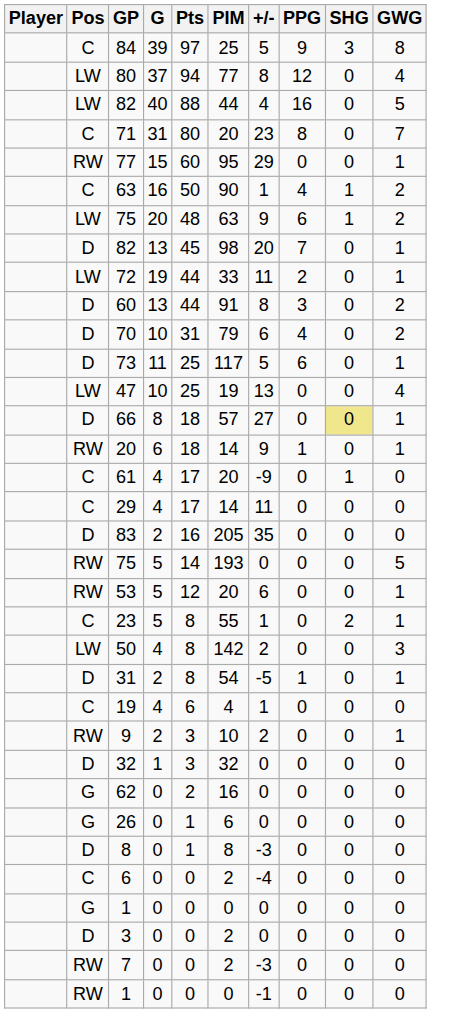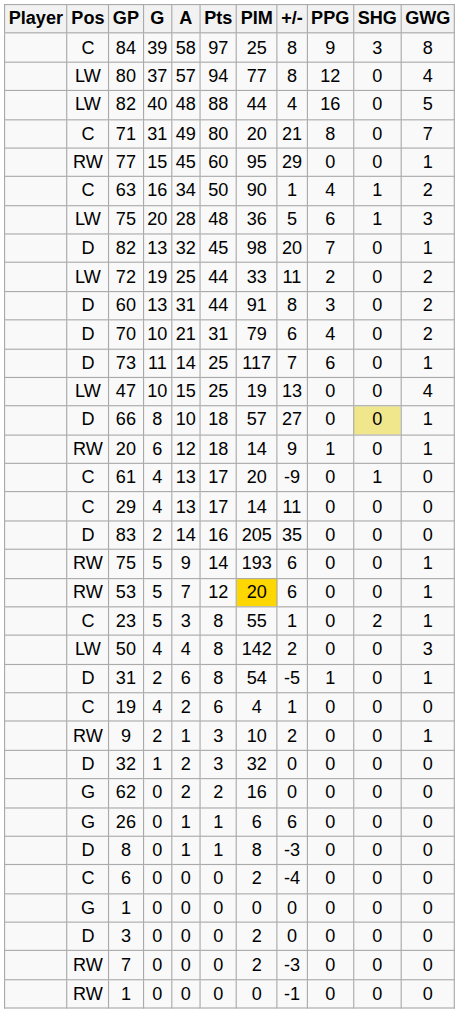 <table class="wikitable sortable" width="60%">
 <tr>
 <th width="10%">Player</th>
 <th width="3%" title="Position">Pos</th>
 <th width="5%" title="Games played">GP</th>
 <th width="5%" title="Goals">G</th>
+<th width="5%" title="Assists">A</th>
 <th width="5%" title="Points">Pts</th>
 <th width="5%" title="Penalties in minutes">PIM</th>
 <th width="5%" title="Plus/Minus">+/-</th>
 <th width="5%" title="Power play goals">PPG</th>
 <th width="5%" title="Short-handed goals">SHG</th>
 <th width="5%" title="Game-winning goals">GWG</th>
 </tr>
 <tr align="center">
 <td align="right"></td>
 <td>C</td>
 <td>84</td>
 <td>39</td>
+<td>58</td>
 <td>97</td>
 <td>25</td>
-<td>5</td>
+<td>8</td>
 <td>9</td>
 <td>3</td>
 <td>8</td>
 </tr>
 <tr align="center">
 <td align="right"></td>
 <td>LW</td>
 <td>80</td>
 <td>37</td>
+<td>57</td>
 <td>94</td>
 <td>77</td>
 <td>8</td>
 <td>12</td>
 <td>0</td>
 <td>4</td>
 </tr>
 <tr align="center">
 <td align="right"></td>
 <td>LW</td>
 <td>82</td>
 <td>40</td>
+<td>48</td>
 <td>88</td>
 <td>44</td>
 <td>4</td>
 <td>16</td>
 <td>0</td>
 <td>5</td>
 </tr>
 <tr align="center">
 <td align="right"></td>
 <td>C</td>
 <td>71</td>
 <td>31</td>
+<td>49</td>
 <td>80</td>
 <td>20</td>
-<td>23</td>
+<td>21</td>
 <td>8</td>
 <td>0</td>
 <td>7</td>
 </tr>
 <tr align="center">
 <td align="right"></td>
 <td>RW</td>
 <td>77</td>
 <td>15</td>
+<td>45</td>
 <td>60</td>
 <td>95</td>
 <td>29</td>
 <td>0</td>
 <td>0</td>
 <td>1</td>
 </tr>
 <tr align="center">
 <td align="right"></td>
 <td>C</td>
 <td>63</td>
 <td>16</td>
+<td>34</td>
 <td>50</td>
 <td>90</td>
 <td>1</td>
 <td>4</td>
 <td>1</td>
 <td>2</td>
 </tr>
 <tr align="center">
 <td align="right"></td>
 <td>LW</td>
 <td>75</td>
 <td>20</td>
+<td>28</td>
 <td>48</td>
-<td>63</td>
-<td>9</td>
+<td>36</td>
+<td>5</td>
 <td>6</td>
 <td>1</td>
-<td>2</td>
+<td>3</td>
 </tr>
 <tr align="center">
 <td align="right"></td>
 <td>D</td>
 <td>82</td>
 <td>13</td>
+<td>32</td>
 <td>45</td>
 <td>98</td>
 <td>20</td>
 <td>7</td>
 <td>0</td>
 <td>1</td>
 </tr>
 <tr align="center">
 <td align="right"></td>
 <td>LW</td>
 <td>72</td>
 <td>19</td>
+<td>25</td>
 <td>44</td>
 <td>33</td>
 <td>11</td>
 <td>2</td>
 <td>0</td>
-<td>1</td>
+<td>2</td>
 </tr>
 <tr align="center">
 <td align="right"></td>
 <td>D</td>
 <td>60</td>
 <td>13</td>
+<td>31</td>
 <td>44</td>
 <td>91</td>
 <td>8</td>
 <td>3</td>
 <td>0</td>
 <td>2</td>
 </tr>
 <tr align="center">
 <td align="right"></td>
 <td>D</td>
 <td>70</td>
 <td>10</td>
+<td>21</td>
 <td>31</td>
 <td>79</td>
 <td>6</td>
 <td>4</td>
 <td>0</td>
 <td>2</td>
 </tr>
 <tr align="center">
 <td align="right"></td>
 <td>D</td>
 <td>73</td>
 <td>11</td>
+<td>14</td>
 <td>25</td>
 <td>117</td>
-<td>5</td>
+<td>7</td>
 <td>6</td>
 <td>0</td>
 <td>1</td>
 </tr>
 <tr align="center">
 <td align="right"></td>
 <td>LW</td>
 <td>47</td>
 <td>10</td>
+<td>15</td>
 <td>25</td>
 <td>19</td>
 <td>13</td>
 <td>0</td>
 <td>0</td>
 <td>4</td>
 </tr>
 <tr align="center">
 <td align="right"></td>
 <td>D</td>
 <td>66</td>
 <td>8</td>
+<td>10</td>
 <td>18</td>
 <td>57</td>
 <td>27</td>
 <td>0</td>
 <td style="background: khaki;">0</td>
 <td>1</td>
 </tr>
 <tr align="center">
 <td align="right"></td>
 <td>RW</td>
 <td>20</td>
 <td>6</td>
+<td>12</td>
 <td>18</td>
 <td>14</td>
 <td>9</td>
 <td>1</td>
 <td>0</td>
 <td>1</td>
 </tr>
 <tr align="center">
 <td align="right"></td>
 <td>C</td>
 <td>61</td>
 <td>4</td>
+<td>13</td>
 <td>17</td>
 <td>20</td>
 <td>-9</td>
 <td>0</td>
 <td>1</td>
 <td>0</td>
 </tr>
 <tr align="center">
 <td align="right"></td>
 <td>C</td>
 <td>29</td>
 <td>4</td>
+<td>13</td>
 <td>17</td>
 <td>14</td>
 <td>11</td>
 <td>0</td>
 <td>0</td>
 <td>0</td>
 </tr>
 <tr align="center">
 <td align="right"></td>
 <td>D</td>
 <td>83</td>
 <td>2</td>
+<td>14</td>
 <td>16</td>
 <td>205</td>
 <td>35</td>
 <td>0</td>
 <td>0</td>
 <td>0</td>
 </tr>
 <tr align="center">
 <td align="right"></td>
 <td>RW</td>
 <td>75</td>
 <td>5</td>
+<td>9</td>
 <td>14</td>
 <td>193</td>
+<td>6</td>
 <td>0</td>
 <td>0</td>
-<td>0</td>
-<td>5</td>
+<td>1</td>
 </tr>
 <tr align="center">
 <td align="right"></td>
 <td>RW</td>
 <td>53</td>
 <td>5</td>
+<td>7</td>
 <td>12</td>
-<td>20</td>
+<td style="background: gold;">20</td>
 <td>6</td>
 <td>0</td>
 <td>0</td>
 <td>1</td>
 </tr>
 <tr align="center">
 <td align="right"></td>
 <td>C</td>
 <td>23</td>
 <td>5</td>
+<td>3</td>
 <td>8</td>
 <td>55</td>
 <td>1</td>
 <td>0</td>
 <td>2</td>
 <td>1</td>
 </tr>
 <tr align="center">
 <td align="right"></td>
 <td>LW</td>
 <td>50</td>
+<td>4</td>
 <td>4</td>
 <td>8</td>
 <td>142</td>
 <td>2</td>
 <td>0</td>
 <td>0</td>
 <td>3</td>
 </tr>
 <tr align="center">
 <td align="right"></td>
 <td>D</td>
 <td>31</td>
 <td>2</td>
+<td>6</td>
 <td>8</td>
 <td>54</td>
 <td>-5</td>
 <td>1</td>
 <td>0</td>
 <td>1</td>
 </tr>
 <tr align="center">
 <td align="right"></td>
 <td>C</td>
 <td>19</td>
 <td>4</td>
+<td>2</td>
 <td>6</td>
 <td>4</td>
 <td>1</td>
 <td>0</td>
 <td>0</td>
 <td>0</td>
 </tr>
 <tr align="center">
 <td align="right"></td>
 <td>RW</td>
 <td>9</td>
 <td>2</td>
+<td>1</td>
 <td>3</td>
 <td>10</td>
 <td>2</td>
 <td>0</td>
 <td>0</td>
 <td>1</td>
 </tr>
 <tr align="center">
 <td align="right"></td>
 <td>D</td>
 <td>32</td>
 <td>1</td>
+<td>2</td>
 <td>3</td>
 <td>32</td>
 <td>0</td>
 <td>0</td>
 <td>0</td>
 <td>0</td>
 </tr>
 <tr align="center">
 <td align="right"></td>
 <td>G</td>
 <td>62</td>
 <td>0</td>
 <td>2</td>
+<td>2</td>
 <td>16</td>
 <td>0</td>
 <td>0</td>
 <td>0</td>
 <td>0</td>
 </tr>
 <tr align="center">
 <td align="right"></td>
 <td>G</td>
 <td>26</td>
 <td>0</td>
 <td>1</td>
+<td>1</td>
 <td>6</td>
-<td>0</td>
+<td>6</td>
 <td>0</td>
 <td>0</td>
 <td>0</td>
 </tr>
 <tr align="center">
 <td align="right"></td>
 <td>D</td>
 <td>8</td>
 <td>0</td>
+<td>1</td>
 <td>1</td>
 <td>8</td>
 <td>-3</td>
 <td>0</td>
 <td>0</td>
 <td>0</td>
 </tr>
 <tr align="center">
 <td align="right"></td>
 <td>C</td>
 <td>6</td>
+<td>0</td>
 <td>0</td>
 <td>0</td>
 <td>2</td>
 <td>-4</td>
 <td>0</td>
 <td>0</td>
 <td>0</td>
 </tr>
 <tr align="center">
 <td align="right"></td>
 <td>G</td>
 <td>1</td>
 <td>0</td>
 <td>0</td>
 <td>0</td>
 <td>0</td>
 <td>0</td>
 <td>0</td>
 <td>0</td>
+<td>0</td>
 </tr>
 <tr align="center">
 <td align="right"></td>
 <td>D</td>
 <td>3</td>
+<td>0</td>
 <td>0</td>
 <td>0</td>
 <td>2</td>
 <td>0</td>
 <td>0</td>
 <td>0</td>
 <td>0</td>
 </tr>
 <tr align="center">
 <td align="right"></td>
 <td>RW</td>
 <td>7</td>
+<td>0</td>
 <td>0</td>
 <td>0</td>
 <td>2</td>
 <td>-3</td>
 <td>0</td>
 <td>0</td>
 <td>0</td>
 </tr>
 <tr align="center">
 <td align="right"></td>
 <td>RW</td>
 <td>1</td>
 <td>0</td>
 <td>0</td>
 <td>0</td>
+<td>0</td>
 <td>-1</td>
 <td>0</td>
 <td>0</td>
 <td>0</td>
 </tr>
 </table>
